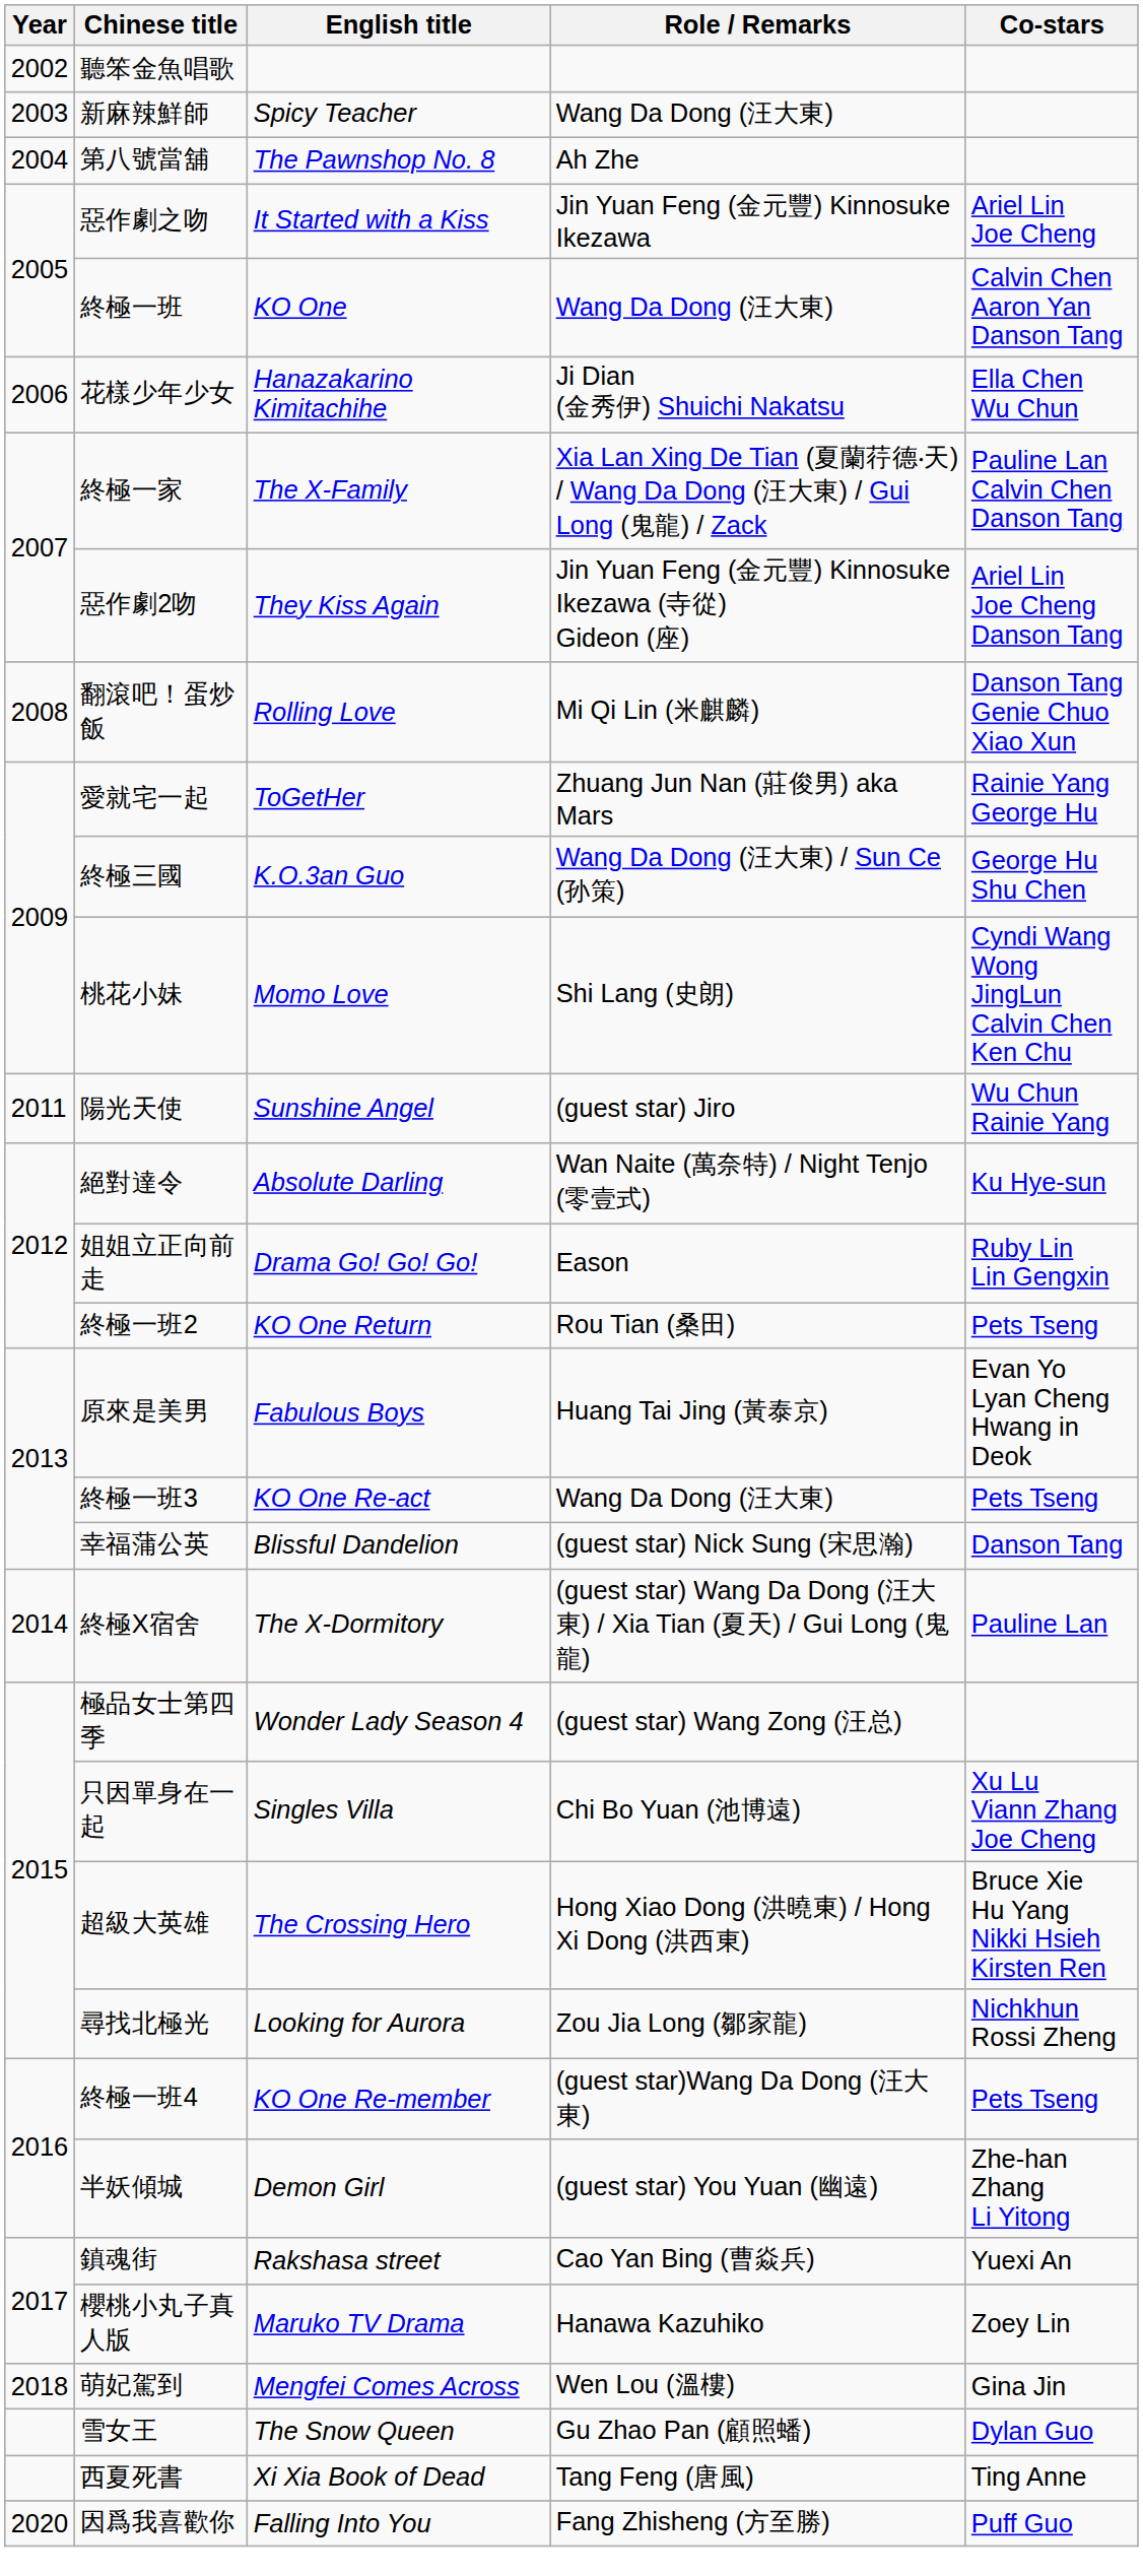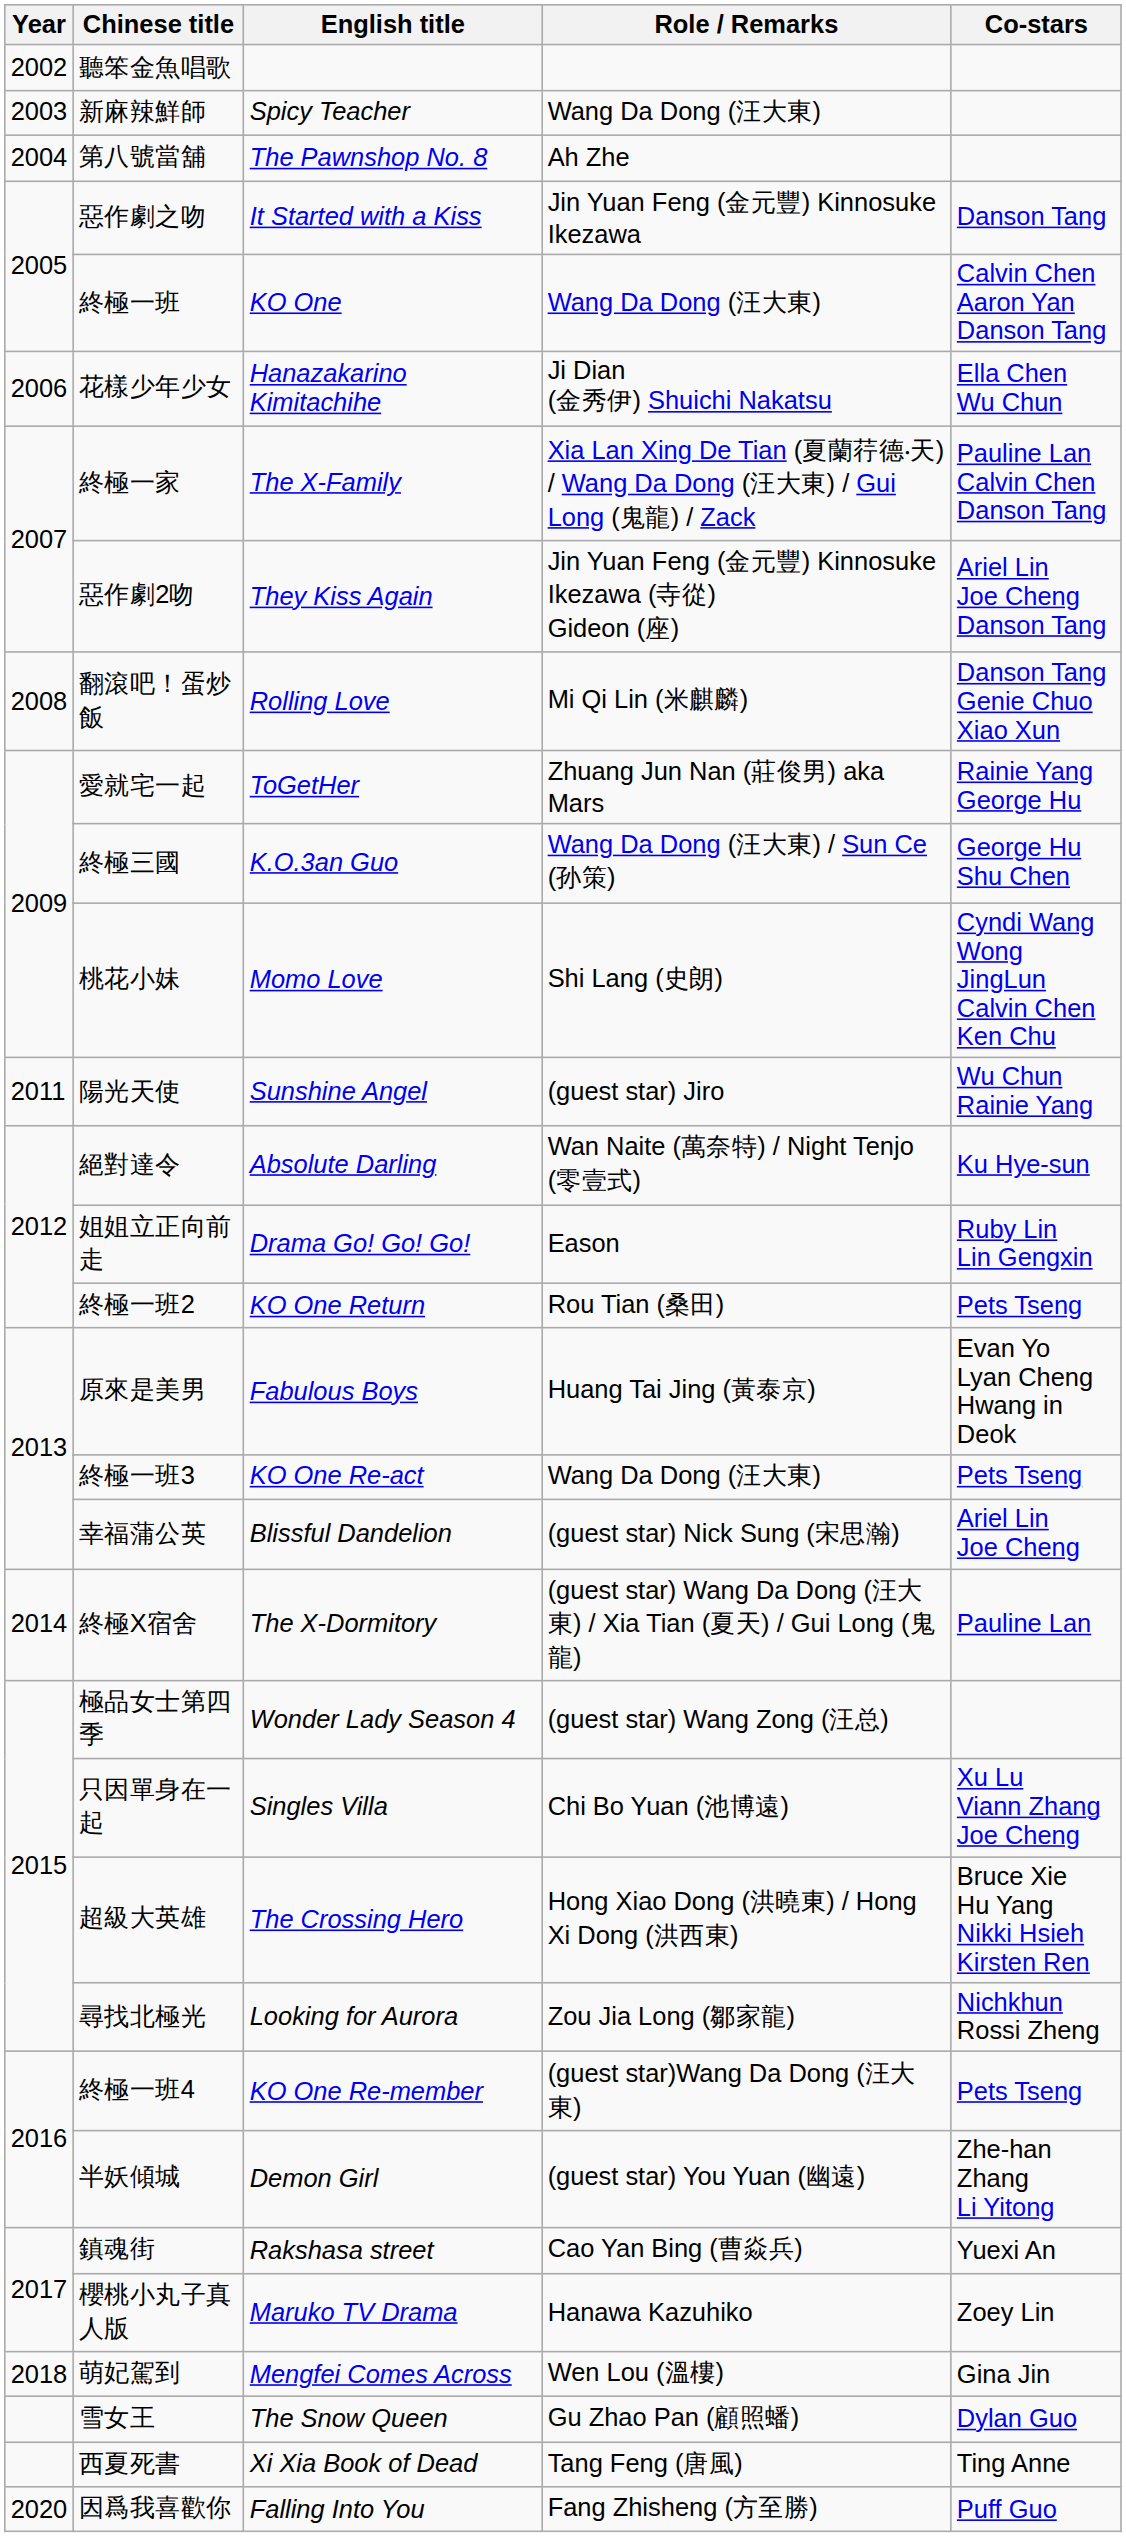 <table class="wikitable">
 <tr>
 <th style="width:25px;">Year</th>
 <th style="width:100px;">Chinese title</th>
 <th style="width:180px;">English title</th>
 <th style="width:250px;">Role / Remarks</th>
 <th style="width:100px;">Co-stars</th>
 </tr>
 <tr>
 <td>2002</td>
 <td>聽笨金魚唱歌</td>
 <td></td>
 <td></td>
 <td></td>
 </tr>
 <tr>
 <td>2003</td>
 <td>新麻辣鮮師</td>
 <td><em>Spicy Teacher</em></td>
 <td>Wang Da Dong (汪大東)</td>
 <td></td>
 </tr>
 <tr>
 <td>2004</td>
 <td>第八號當舖</td>
 <td><em><a href='#'>The Pawnshop No. 8</a></em></td>
 <td>Ah Zhe</td>
 <td></td>
 </tr>
 <tr>
 <td rowspan="2">2005</td>
 <td>惡作劇之吻</td>
 <td><em><a href='#'>It Started with a Kiss</a></em></td>
 <td>Jin Yuan Feng (金元豐) Kinnosuke Ikezawa</td>
-<td><a href='#'>Ariel Lin</a><br><a href='#'>Joe Cheng</a></td>
+<td><a href='#'>Danson Tang</a></td>
 </tr>
 <tr>
 <td>終極一班</td>
 <td><em><a href='#'>KO One</a></em></td>
 <td><a href='#'>Wang Da Dong</a> (汪大東)</td>
 <td><a href='#'>Calvin Chen</a><br><a href='#'>Aaron Yan</a><br><a href='#'>Danson Tang</a></td>
 </tr>
 <tr>
 <td>2006</td>
 <td>花樣少年少女</td>
 <td><em><a href='#'>Hanazakarino Kimitachihe</a></em></td>
 <td>Ji Dian<br>(金秀伊) <a href='#'>Shuichi Nakatsu</a></td>
 <td><a href='#'>Ella Chen</a><br><a href='#'>Wu Chun</a></td>
 </tr>
 <tr>
 <td rowspan="2">2007</td>
 <td>終極一家</td>
 <td><em><a href='#'>The X-Family</a></em></td>
 <td><a href='#'>Xia Lan Xing De Tian</a> (夏蘭荇德‧天) / <a href='#'>Wang Da Dong</a> (汪大東) / <a href='#'>Gui Long</a> (鬼龍) / <a href='#'>Zack</a></td>
 <td><a href='#'>Pauline Lan</a><br><a href='#'>Calvin Chen</a><br><a href='#'>Danson Tang</a></td>
 </tr>
 <tr>
 <td>惡作劇2吻</td>
 <td><em><a href='#'>They Kiss Again</a></em></td>
 <td>Jin Yuan Feng (金元豐) Kinnosuke Ikezawa (寺從)<br>Gideon (座)</td>
 <td><a href='#'>Ariel Lin</a><br><a href='#'>Joe Cheng</a><br><a href='#'>Danson Tang</a></td>
 </tr>
 <tr>
 <td>2008</td>
 <td>翻滾吧！蛋炒飯</td>
 <td><em><a href='#'>Rolling Love</a></em></td>
 <td>Mi Qi Lin (米麒麟)</td>
 <td><a href='#'>Danson Tang</a><br><a href='#'>Genie Chuo</a><br><a href='#'>Xiao Xun</a></td>
 </tr>
 <tr>
 <td rowspan="3">2009</td>
 <td>愛就宅一起</td>
 <td><em><a href='#'>ToGetHer</a></em></td>
 <td>Zhuang Jun Nan (莊俊男) aka Mars</td>
 <td><a href='#'>Rainie Yang</a><br><a href='#'>George Hu</a></td>
 </tr>
 <tr>
 <td>終極三國</td>
 <td><em><a href='#'>K.O.3an Guo</a></em></td>
 <td><a href='#'>Wang Da Dong</a> (汪大東) / <a href='#'>Sun Ce</a> (孙策)</td>
 <td><a href='#'>George Hu</a><br><a href='#'>Shu Chen</a></td>
 </tr>
 <tr>
 <td>桃花小妹</td>
 <td><em><a href='#'>Momo Love</a></em></td>
 <td>Shi Lang (史朗)</td>
 <td><a href='#'>Cyndi Wang</a><br><a href='#'>Wong JingLun</a><br><a href='#'>Calvin Chen</a><br><a href='#'>Ken Chu</a></td>
 </tr>
 <tr>
 <td>2011</td>
 <td>陽光天使</td>
 <td><em><a href='#'>Sunshine Angel</a></em><br></td>
 <td>(guest star) Jiro</td>
 <td><a href='#'>Wu Chun</a><br><a href='#'>Rainie Yang</a></td>
 </tr>
 <tr>
 <td rowspan="3">2012</td>
 <td>絕對達令</td>
 <td><em><a href='#'>Absolute Darling</a></em></td>
 <td>Wan Naite (萬奈特) / Night Tenjo (零壹式)</td>
 <td><a href='#'>Ku Hye-sun</a></td>
 </tr>
 <tr>
 <td>姐姐立正向前走</td>
 <td><em><a href='#'>Drama Go! Go! Go!</a></em></td>
 <td>Eason</td>
 <td><a href='#'>Ruby Lin</a><br><a href='#'>Lin Gengxin</a></td>
 </tr>
 <tr>
 <td>終極一班2</td>
 <td><em><a href='#'>KO One Return</a></em></td>
 <td>Rou Tian (桑田)</td>
 <td><a href='#'>Pets Tseng</a></td>
 </tr>
 <tr>
 <td rowspan="3">2013</td>
 <td>原來是美男</td>
 <td><em><a href='#'>Fabulous Boys</a></em></td>
 <td>Huang Tai Jing (黃泰京)</td>
 <td>Evan Yo <br> Lyan Cheng <br> Hwang in Deok</td>
 </tr>
 <tr>
 <td>終極一班3</td>
 <td><em><a href='#'>KO One Re-act</a></em></td>
 <td>Wang Da Dong (汪大東)</td>
 <td><a href='#'>Pets Tseng</a></td>
 </tr>
 <tr>
 <td>幸福蒲公英</td>
 <td><em>Blissful Dandelion</em></td>
 <td>(guest star) Nick Sung (宋思瀚)</td>
-<td><a href='#'>Danson Tang</a></td>
+<td><a href='#'>Ariel Lin</a><br><a href='#'>Joe Cheng</a></td>
 </tr>
 <tr>
 <td>2014</td>
 <td>終極X宿舍</td>
 <td><em>The X-Dormitory</em><br></td>
 <td>(guest star) Wang Da Dong (汪大東) / Xia Tian (夏天) / Gui Long (鬼龍)</td>
 <td><a href='#'>Pauline Lan</a></td>
 </tr>
 <tr>
 <td rowspan="4">2015</td>
 <td>極品女士第四季</td>
 <td><em>Wonder Lady Season 4</em></td>
 <td>(guest star) Wang Zong (汪总)</td>
 <td></td>
 </tr>
 <tr>
 <td>只因單身在一起</td>
 <td><em>Singles Villa</em><br></td>
 <td>Chi Bo Yuan (池博遠)</td>
 <td><a href='#'>Xu Lu</a> <br> <a href='#'>Viann Zhang</a> <br> <a href='#'>Joe Cheng</a></td>
 </tr>
 <tr>
 <td>超級大英雄</td>
 <td><em><a href='#'>The Crossing Hero</a></em><br></td>
 <td>Hong Xiao Dong (洪曉東) / Hong Xi Dong (洪西東)</td>
 <td>Bruce Xie <br> Hu Yang <br> <a href='#'>Nikki Hsieh</a> <br> <a href='#'>Kirsten Ren</a></td>
 </tr>
 <tr>
 <td>尋找北極光</td>
 <td><em>Looking for Aurora</em><br></td>
 <td>Zou Jia Long (鄒家龍)</td>
 <td><a href='#'>Nichkhun</a> <br> Rossi Zheng</td>
 </tr>
 <tr>
 <td rowspan="2">2016</td>
 <td>終極一班4</td>
 <td><em><a href='#'>KO One Re-member</a></em></td>
 <td>(guest star)Wang Da Dong (汪大東)</td>
 <td><a href='#'>Pets Tseng</a></td>
 </tr>
 <tr>
 <td>半妖傾城</td>
 <td><em>Demon Girl</em></td>
 <td>(guest star) You Yuan (幽遠)</td>
 <td>Zhe-han Zhang<br><a href='#'>Li Yitong</a></td>
 </tr>
 <tr>
 <td rowspan="2">2017</td>
 <td>鎮魂街</td>
 <td><em>Rakshasa street</em></td>
 <td>Cao Yan Bing (曹焱兵)</td>
 <td>Yuexi An</td>
 </tr>
 <tr>
 <td>櫻桃小丸子真人版</td>
 <td><a href='#'><em>Maruko TV Drama</em></a></td>
 <td>Hanawa Kazuhiko</td>
 <td>Zoey Lin</td>
 </tr>
 <tr>
 <td>2018</td>
 <td>萌妃駕到</td>
 <td><em><a href='#'>Mengfei Comes Across</a></em></td>
 <td>Wen Lou (溫樓)</td>
 <td>Gina Jin</td>
 </tr>
 <tr>
 <td></td>
 <td>雪女王</td>
 <td><em>The Snow Queen</em></td>
 <td>Gu Zhao Pan (顧照蟠)</td>
 <td><a href='#'>Dylan Guo</a></td>
 </tr>
 <tr>
 <td></td>
 <td>西夏死書</td>
 <td><em>Xi Xia Book of Dead</em></td>
 <td>Tang Feng (唐風)</td>
 <td>Ting Anne</td>
 </tr>
 <tr>
 <td rowspan="2">2020</td>
 <td>因爲我喜歡你</td>
 <td><em>Falling Into You</em></td>
 <td>Fang Zhisheng (方至勝)</td>
 <td><a href='#'>Puff Guo</a></td>
 </tr>
 </table>
